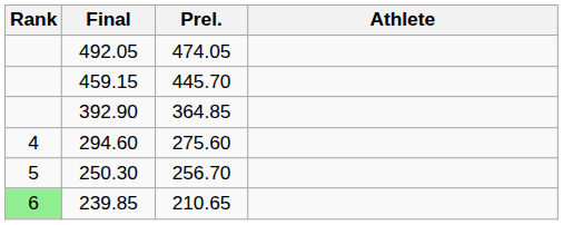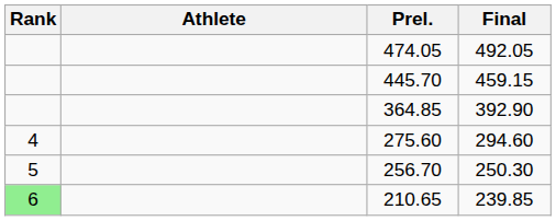 <table class=wikitable style="text-align:center">
 <tr>
 <th width=40>Rank</th>
+<th width=250>Athlete</th>
+<th width=70>Prel.</th>
 <th width=70>Final</th>
-<th width=70>Prel.</th>
-<th width=250>Athlete</th>
 </tr>
 <tr>
 <td></td>
+<td align=left></td>
+<td>474.05</td>
 <td>492.05</td>
-<td>474.05</td>
-<td align=left></td>
 </tr>
 <tr>
 <td></td>
+<td align=left></td>
+<td>445.70</td>
 <td>459.15</td>
-<td>445.70</td>
-<td align=left></td>
 </tr>
 <tr>
 <td></td>
+<td align=left></td>
+<td>364.85</td>
 <td>392.90</td>
-<td>364.85</td>
-<td align=left></td>
 </tr>
 <tr>
 <td>4</td>
+<td align=left></td>
+<td>275.60</td>
 <td>294.60</td>
-<td>275.60</td>
-<td align=left></td>
 </tr>
 <tr>
 <td>5</td>
+<td align=left></td>
+<td>256.70</td>
 <td>250.30</td>
-<td>256.70</td>
-<td align=left></td>
 </tr>
 <tr>
 <td style="background: lightgreen;">6</td>
+<td align=left></td>
+<td>210.65</td>
 <td>239.85</td>
-<td>210.65</td>
-<td align=left></td>
 </tr>
 </table>
